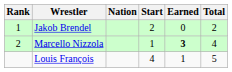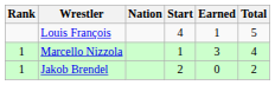 <table class="wikitable sortable" style="text-align:center;">
 <tr>
 <th>Rank</th>
 <th>Wrestler</th>
 <th>Nation</th>
 <th>Start</th>
 <th>Earned</th>
 <th>Total</th>
 </tr>
+<tr>
+<td></td>
+<td align=left><a href='#'>Louis François</a></td>
+<td align=left></td>
+<td>4</td>
+<td>1</td>
+<td>5</td>
+</tr>
+<tr style="background:#cfc;">
+<td>1</td>
+<td align=left><a href='#'>Marcello Nizzola</a></td>
+<td align=left></td>
+<td>1</td>
+<td>3</td>
+<td>4</td>
+</tr>
 <tr style="background:#cfc;">
 <td>1</td>
 <td align=left><a href='#'>Jakob Brendel</a></td>
 <td align=left></td>
 <td>2</td>
 <td>0</td>
 <td>2</td>
 </tr>
-<tr style="background:#cfc;">
-<td>2</td>
-<td align=left><a href='#'>Marcello Nizzola</a></td>
-<td align=left></td>
-<td>1</td>
-<td><strong>3</strong></td>
-<td>4</td>
-</tr>
-<tr>
-<td></td>
-<td align=left><a href='#'>Louis François</a></td>
-<td align=left></td>
-<td>4</td>
-<td>1</td>
-<td>5</td>
-</tr>
 </table>
